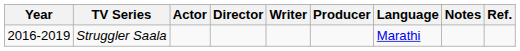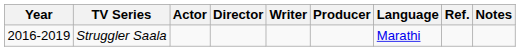 <table class="wikitable sortable">
 <tr>
 <th>Year</th>
 <th>TV Series</th>
 <th>Actor</th>
 <th>Director</th>
 <th>Writer</th>
 <th>Producer</th>
 <th>Language</th>
+<th class="unsortable">Ref.</th>
 <th class="unsortable">Notes</th>
-<th class="unsortable">Ref.</th>
 </tr>
 <tr>
 <td>2016-2019</td>
 <td><em>Struggler Saala</em></td>
 <td></td>
 <td></td>
 <td></td>
 <td></td>
 <td><a href='#'>Marathi</a></td>
 <td></td>
 <td></td>
 </tr>
 </table>
